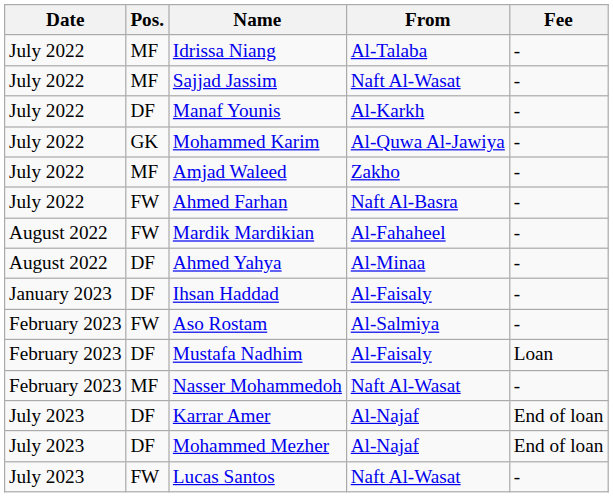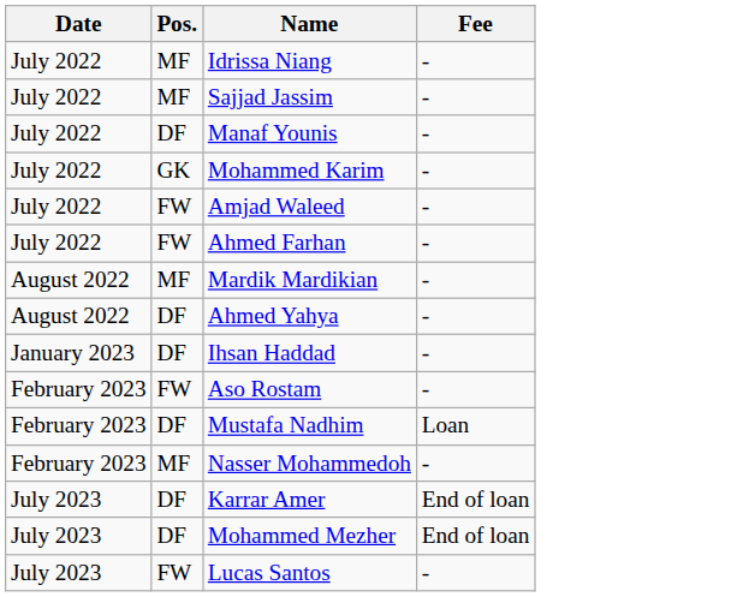 <table class="wikitable">
 <tr>
 <th>Date</th>
 <th>Pos.</th>
 <th>Name</th>
-<th>From</th>
 <th>Fee</th>
 </tr>
 <tr>
 <td>July 2022</td>
 <td>MF</td>
 <td> <a href='#'>Idrissa Niang</a></td>
-<td> <a href='#'>Al-Talaba</a></td>
 <td>-</td>
 </tr>
 <tr>
 <td>July 2022</td>
 <td>MF</td>
 <td> <a href='#'>Sajjad Jassim</a></td>
-<td> <a href='#'>Naft Al-Wasat</a></td>
 <td>-</td>
 </tr>
 <tr>
 <td>July 2022</td>
 <td>DF</td>
 <td> <a href='#'>Manaf Younis</a></td>
-<td> <a href='#'>Al-Karkh</a></td>
 <td>-</td>
 </tr>
 <tr>
 <td>July 2022</td>
 <td>GK</td>
 <td> <a href='#'>Mohammed Karim</a></td>
-<td> <a href='#'>Al-Quwa Al-Jawiya</a></td>
 <td>-</td>
 </tr>
 <tr>
 <td>July 2022</td>
-<td>MF</td>
+<td>FW</td>
 <td> <a href='#'>Amjad Waleed</a></td>
-<td> <a href='#'>Zakho</a></td>
 <td>-</td>
 </tr>
 <tr>
 <td>July 2022</td>
 <td>FW</td>
 <td> <a href='#'>Ahmed Farhan</a></td>
-<td> <a href='#'>Naft Al-Basra</a></td>
 <td>-</td>
 </tr>
 <tr>
 <td>August 2022</td>
-<td>FW</td>
+<td>MF</td>
 <td> <a href='#'>Mardik Mardikian</a></td>
-<td> <a href='#'>Al-Fahaheel</a></td>
 <td>-</td>
 </tr>
 <tr>
 <td>August 2022</td>
 <td>DF</td>
 <td> <a href='#'>Ahmed Yahya</a></td>
-<td> <a href='#'>Al-Minaa</a></td>
 <td>-</td>
 </tr>
 <tr>
 <td>January 2023</td>
 <td>DF</td>
 <td> <a href='#'>Ihsan Haddad</a></td>
-<td> <a href='#'>Al-Faisaly</a></td>
 <td>-</td>
 </tr>
 <tr>
 <td>February 2023</td>
 <td>FW</td>
 <td> <a href='#'>Aso Rostam</a></td>
-<td> <a href='#'>Al-Salmiya</a></td>
 <td>-</td>
 </tr>
 <tr>
 <td>February 2023</td>
 <td>DF</td>
 <td> <a href='#'>Mustafa Nadhim</a></td>
-<td> <a href='#'>Al-Faisaly</a></td>
 <td>Loan</td>
 </tr>
 <tr>
 <td>February 2023</td>
 <td>MF</td>
 <td> <a href='#'>Nasser Mohammedoh</a></td>
-<td> <a href='#'>Naft Al-Wasat</a></td>
 <td>-</td>
 </tr>
 <tr>
 <td>July 2023</td>
 <td>DF</td>
 <td> <a href='#'>Karrar Amer</a></td>
-<td> <a href='#'>Al-Najaf</a></td>
 <td>End of loan</td>
 </tr>
 <tr>
 <td>July 2023</td>
 <td>DF</td>
 <td> <a href='#'>Mohammed Mezher</a></td>
-<td> <a href='#'>Al-Najaf</a></td>
 <td>End of loan</td>
 </tr>
 <tr>
 <td>July 2023</td>
 <td>FW</td>
 <td> <a href='#'>Lucas Santos</a></td>
-<td> <a href='#'>Naft Al-Wasat</a></td>
 <td>-</td>
 </tr>
 </table>
